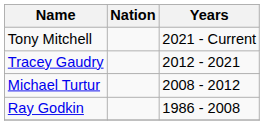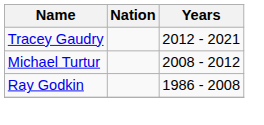 <table class="wikitable">
 <tr>
 <th>Name</th>
 <th>Nation</th>
 <th>Years</th>
-</tr>
-<tr>
-<td>Tony Mitchell</td>
-<td></td>
-<td>2021 - Current</td>
 </tr>
 <tr>
 <td><a href='#'>Tracey Gaudry</a></td>
 <td></td>
 <td>2012 - 2021</td>
 </tr>
 <tr>
 <td><a href='#'>Michael Turtur</a></td>
 <td></td>
 <td>2008 - 2012</td>
 </tr>
 <tr>
 <td><a href='#'>Ray Godkin</a></td>
 <td></td>
 <td>1986 - 2008</td>
 </tr>
 <tr>
 </tr>
 </table>
